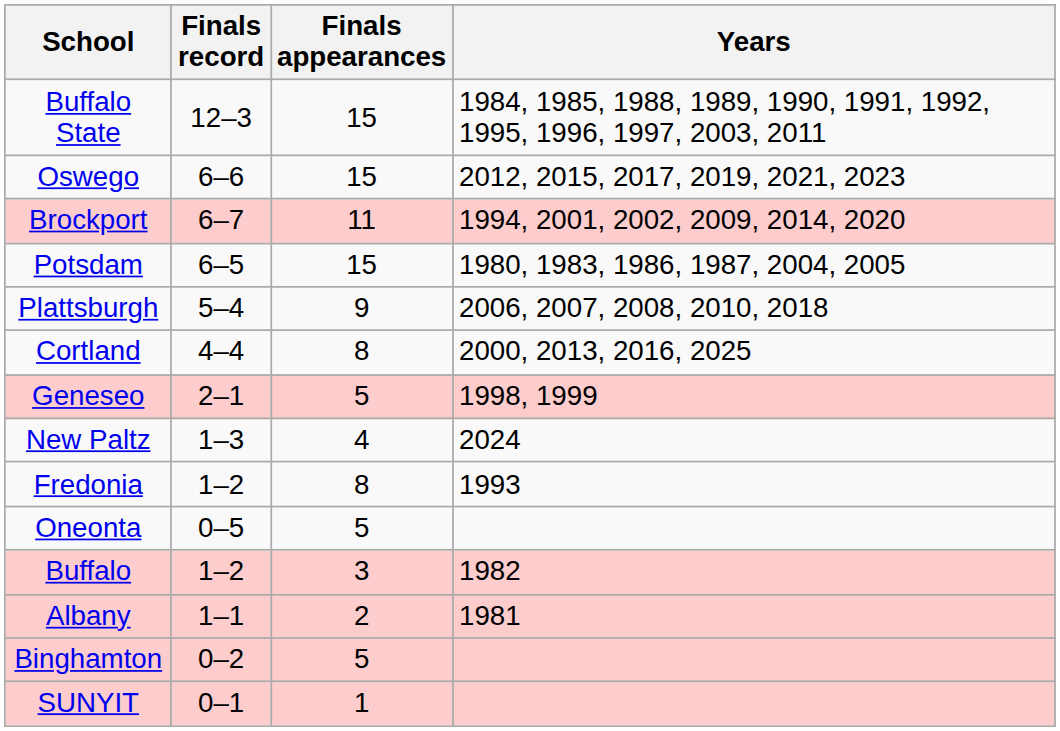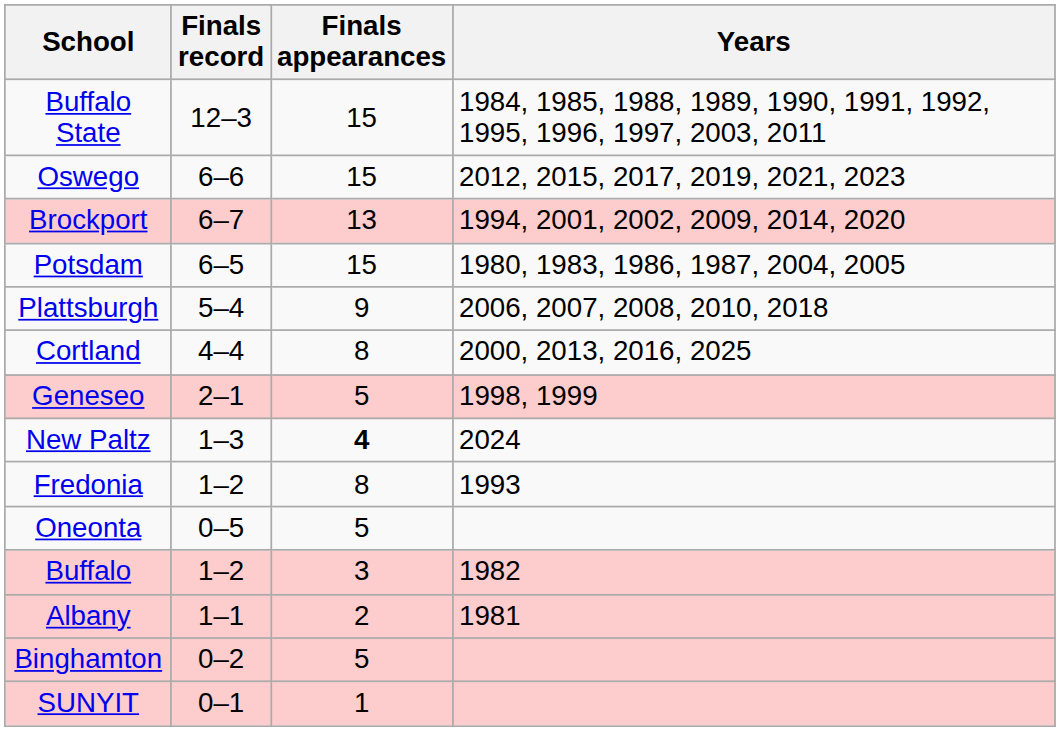 <table class="wikitable sortable" style="text-align:center;">
 <tr>
 <th>School</th>
 <th>Finals<br>record</th>
 <th>Finals<br>appearances</th>
 <th class=unsortable>Years</th>
 </tr>
 <tr>
 <td><a href='#'>Buffalo State</a></td>
 <td>12–3</td>
 <td>15</td>
 <td align=left>1984, 1985, 1988, 1989, 1990, 1991, 1992, 1995, 1996, 1997, 2003, 2011</td>
 </tr>
 <tr>
 <td><a href='#'>Oswego</a></td>
 <td>6–6</td>
 <td>15</td>
 <td align=left>2012, 2015, 2017, 2019, 2021, 2023</td>
 </tr>
 <tr bgcolor=#fdcccc>
 <td><a href='#'>Brockport</a></td>
 <td>6–7</td>
-<td>11</td>
+<td>13</td>
 <td align=left>1994, 2001, 2002, 2009, 2014, 2020</td>
 </tr>
 <tr>
 <td><a href='#'>Potsdam</a></td>
 <td>6–5</td>
 <td>15</td>
 <td align=left>1980, 1983, 1986, 1987, 2004, 2005</td>
 </tr>
 <tr>
 <td><a href='#'>Plattsburgh</a></td>
 <td>5–4</td>
 <td>9</td>
 <td align=left>2006, 2007, 2008, 2010, 2018</td>
 </tr>
 <tr>
 <td><a href='#'>Cortland</a></td>
 <td>4–4</td>
 <td>8</td>
 <td align=left>2000, 2013, 2016, 2025</td>
 </tr>
 <tr bgcolor=#fdcccc>
 <td><a href='#'>Geneseo</a></td>
 <td>2–1</td>
 <td>5</td>
 <td align=left>1998, 1999</td>
 </tr>
 <tr>
 <td><a href='#'>New Paltz</a></td>
 <td>1–3</td>
-<td>4</td>
+<td><strong>4</strong></td>
 <td align=left>2024</td>
 </tr>
 <tr>
 <td><a href='#'>Fredonia</a></td>
 <td>1–2</td>
 <td>8</td>
 <td align=left>1993</td>
 </tr>
 <tr>
 <td><a href='#'>Oneonta</a></td>
 <td>0–5</td>
 <td>5</td>
 <td align=left></td>
 </tr>
 <tr bgcolor=#fdcccc>
 <td><a href='#'>Buffalo</a></td>
 <td>1–2</td>
 <td>3</td>
 <td align=left>1982</td>
 </tr>
 <tr bgcolor=#fdcccc>
 <td><a href='#'>Albany</a></td>
 <td>1–1</td>
 <td>2</td>
 <td align=left>1981</td>
 </tr>
 <tr bgcolor=#fdcccc>
 <td><a href='#'>Binghamton</a></td>
 <td>0–2</td>
 <td>5</td>
 <td align=left></td>
 </tr>
 <tr bgcolor=#fdcccc>
 <td><a href='#'>SUNYIT</a></td>
 <td>0–1</td>
 <td>1</td>
 <td align=left></td>
 </tr>
 </table>
